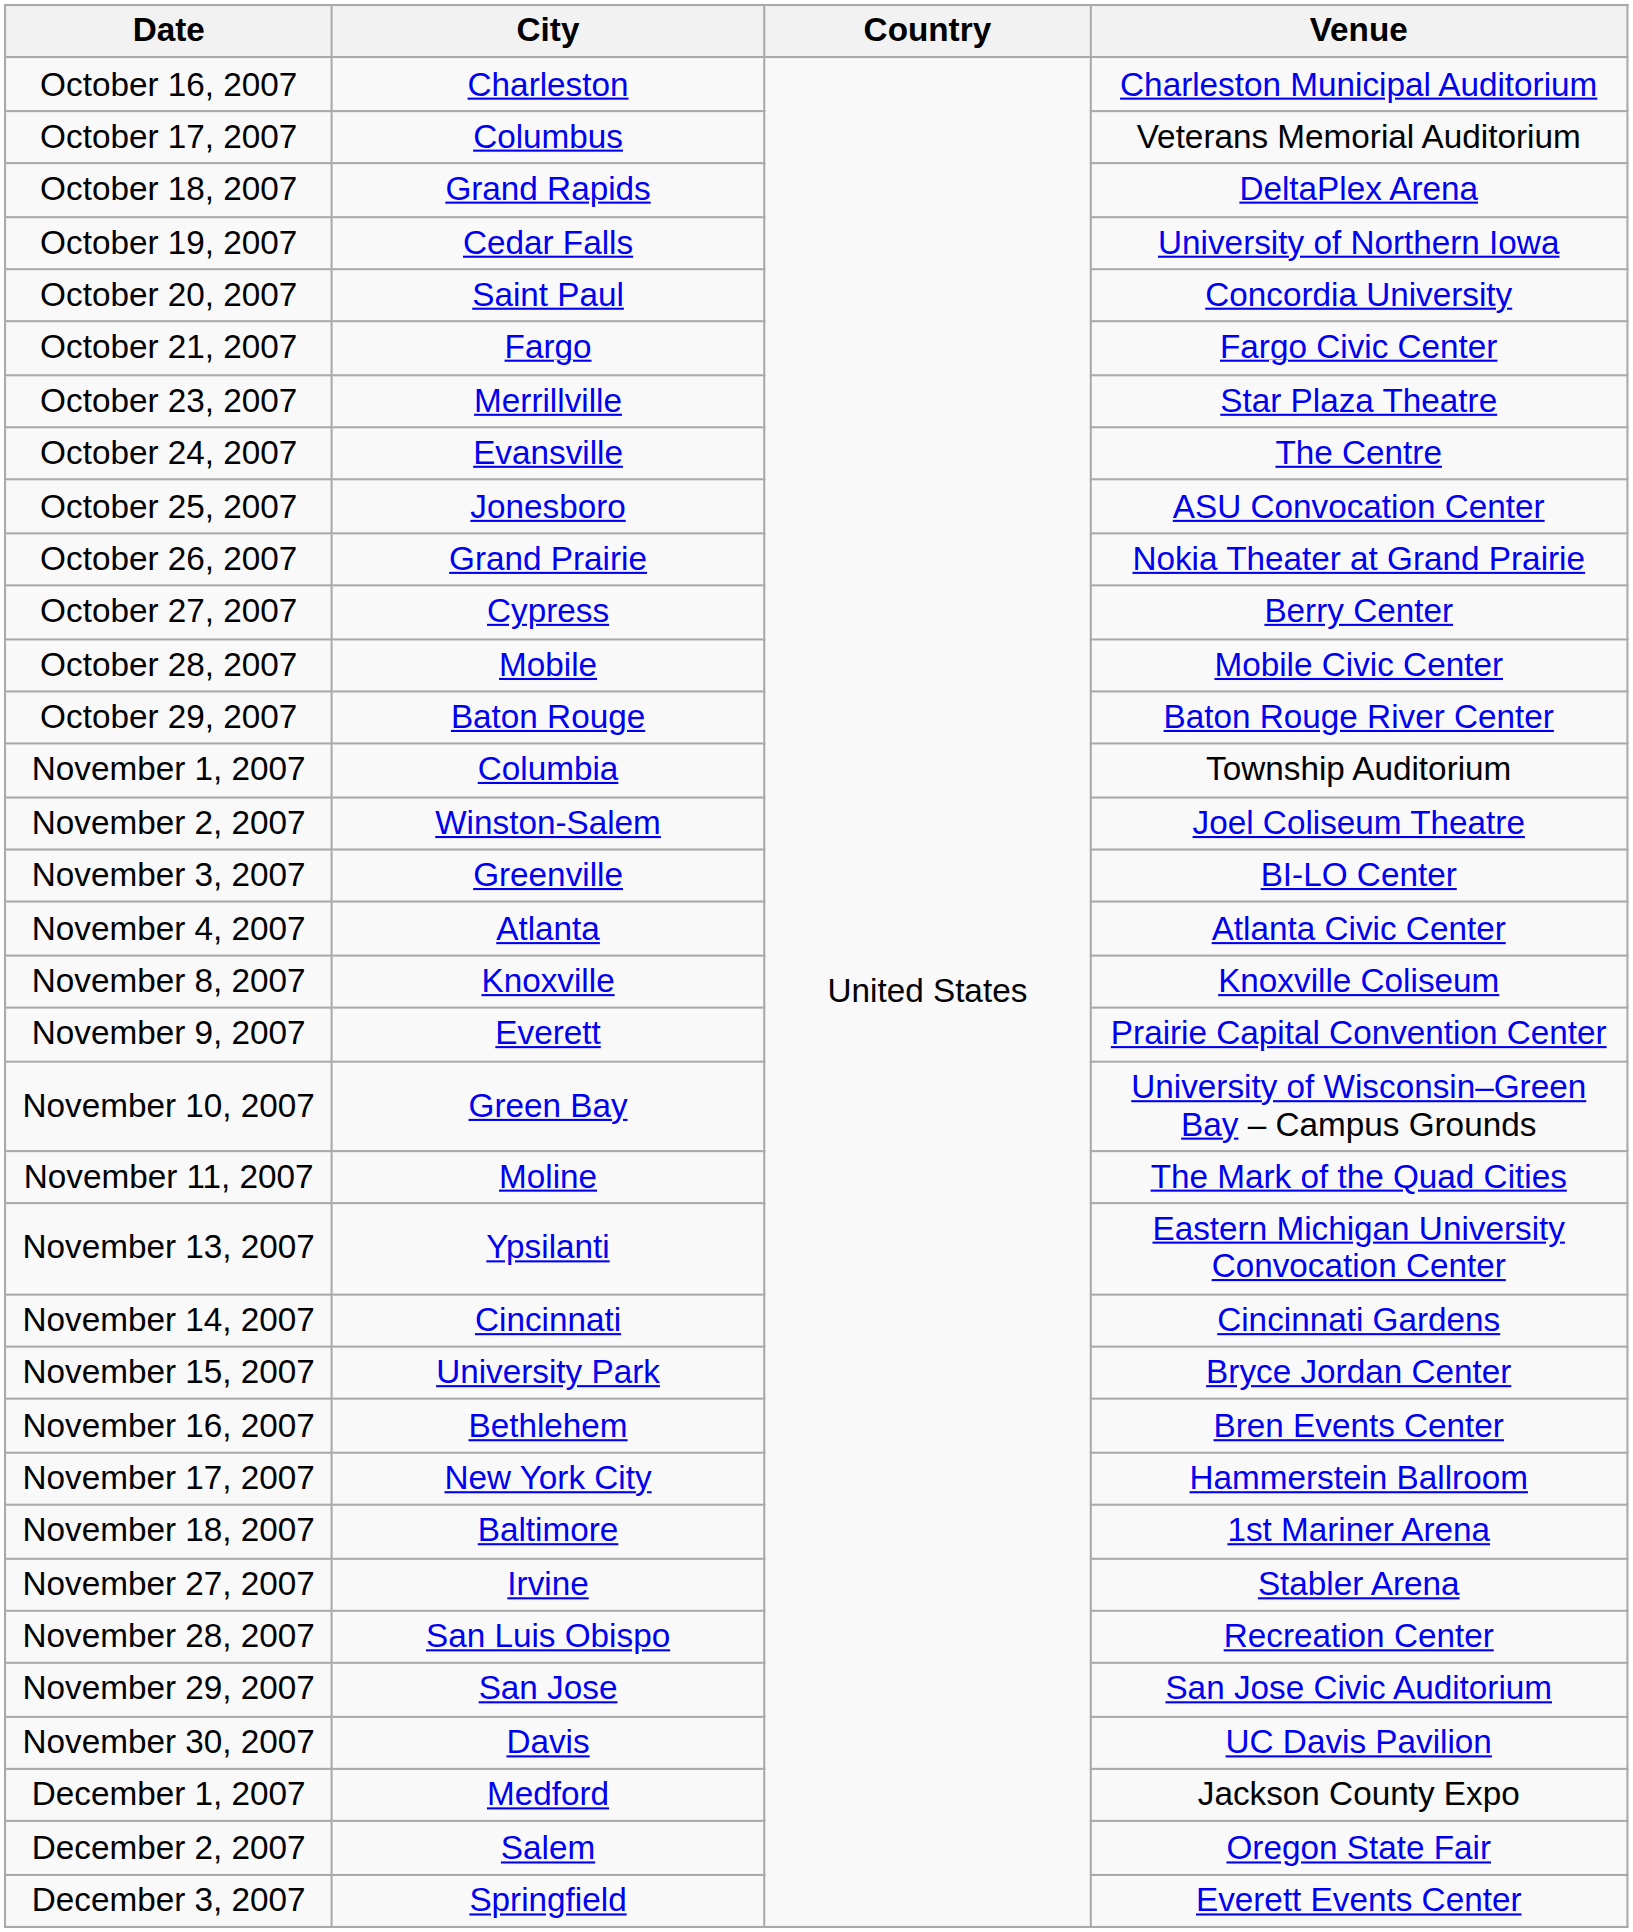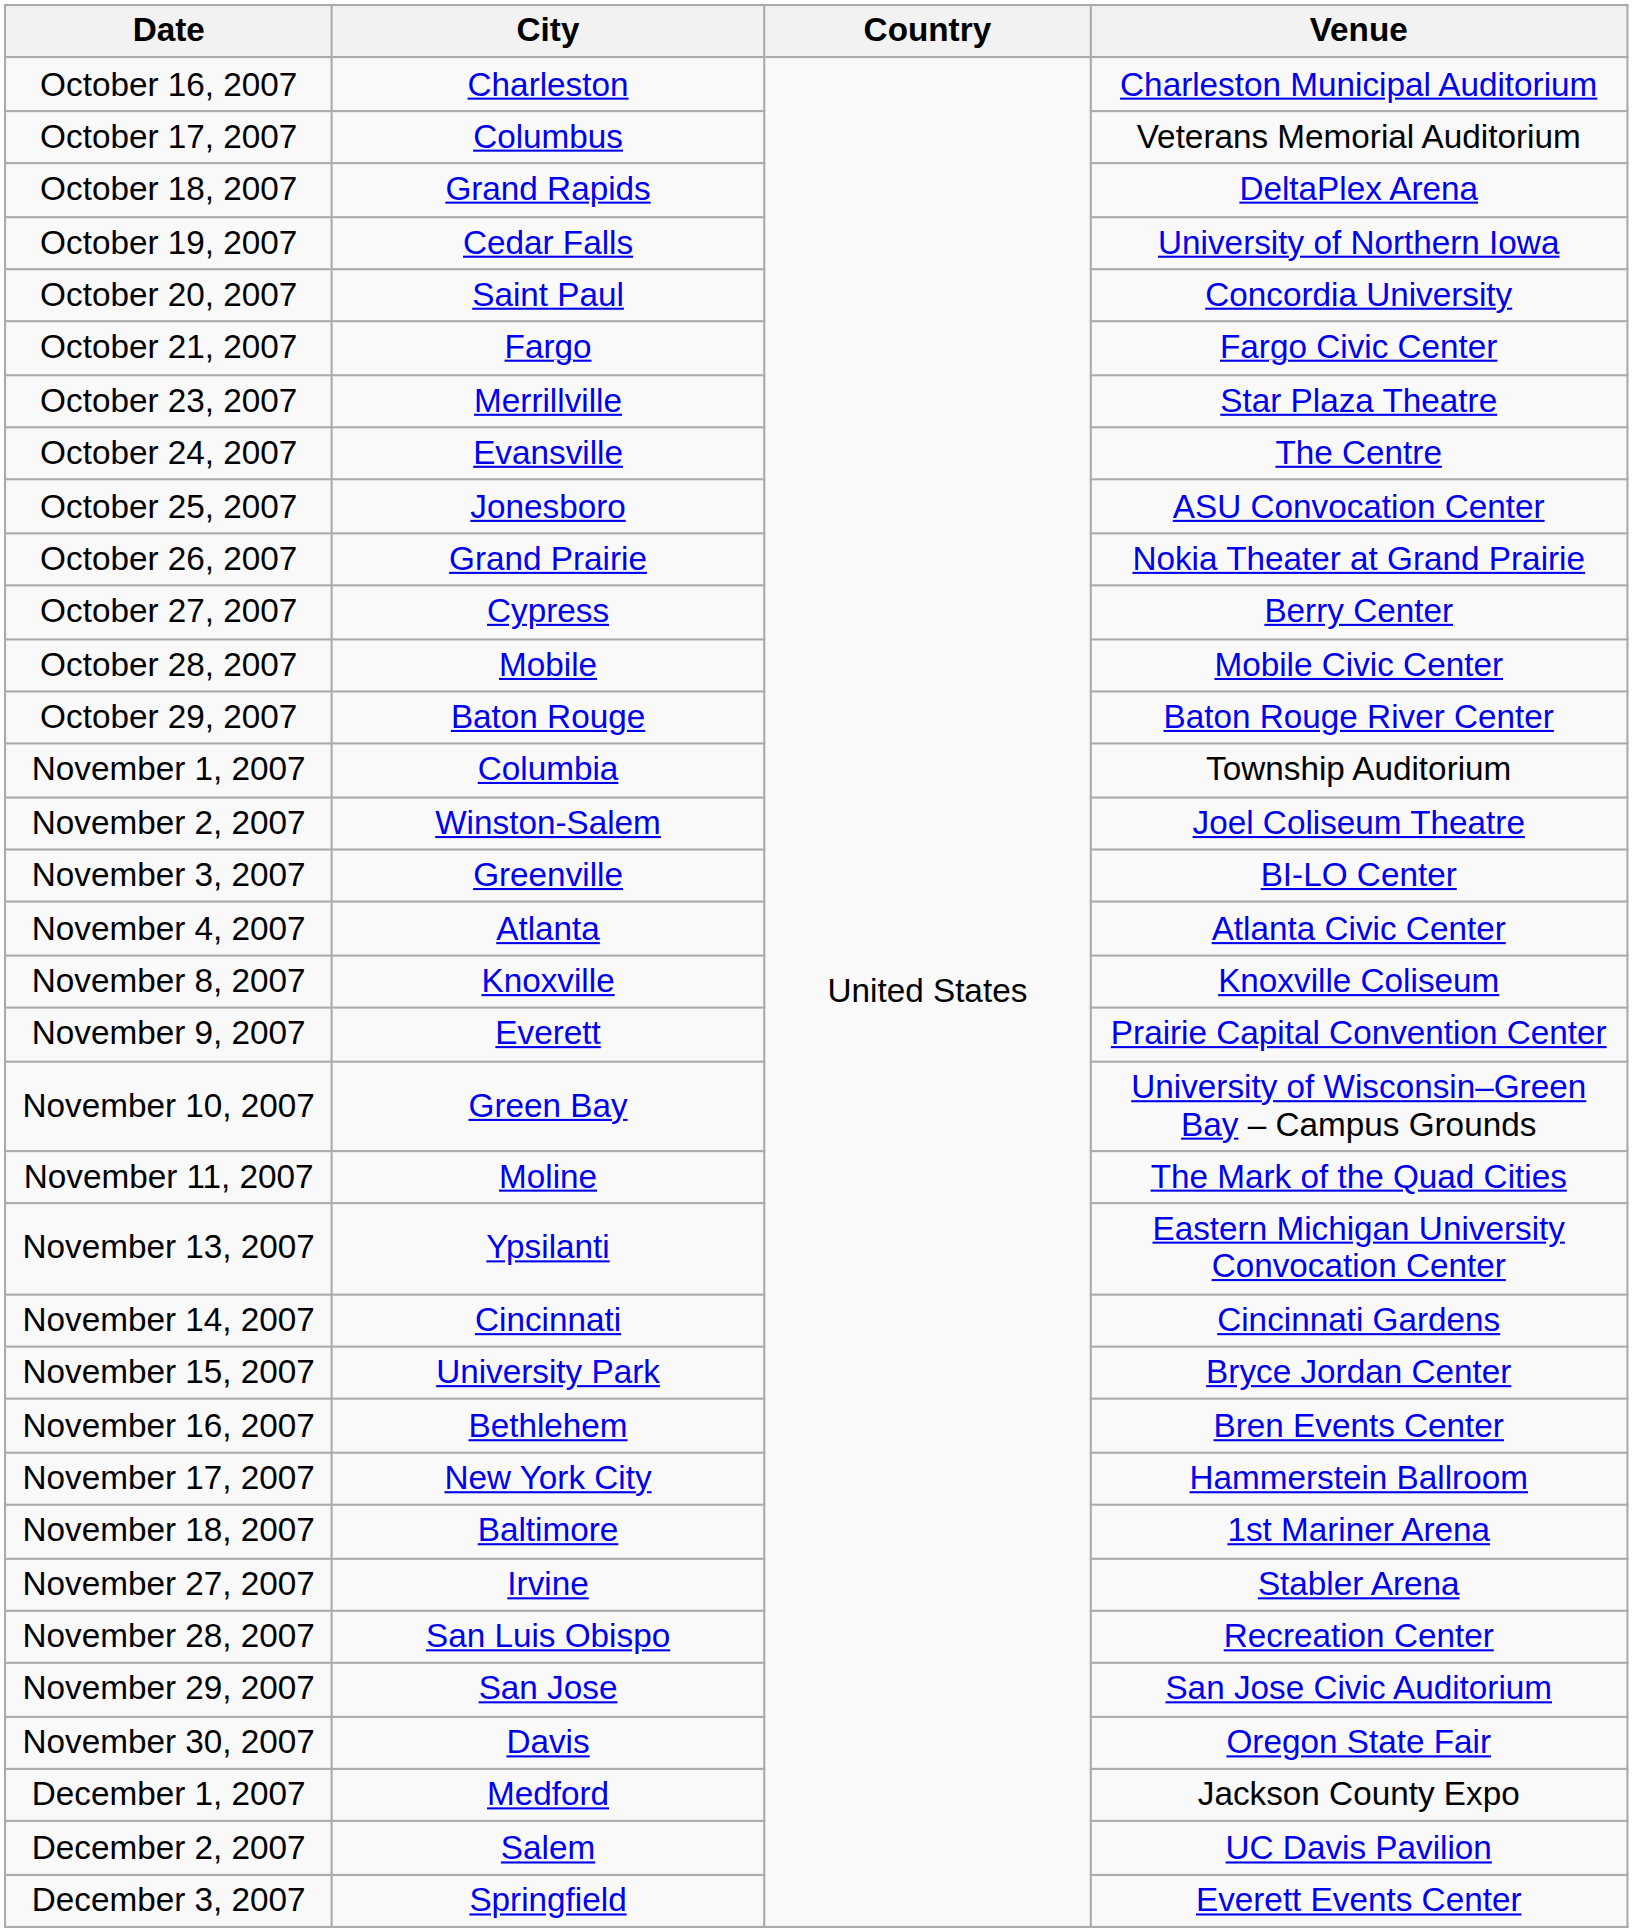 <table class="wikitable" style="text-align:center;">
 <tr>
 <th width="150">Date</th>
 <th width="200">City</th>
 <th width="150">Country</th>
 <th width="250">Venue</th>
 </tr>
 <tr>
 <td>October 16, 2007</td>
 <td><a href='#'>Charleston</a></td>
 <td rowspan="34">United States</td>
 <td><a href='#'>Charleston Municipal Auditorium</a></td>
 </tr>
 <tr>
 <td>October 17, 2007</td>
 <td><a href='#'>Columbus</a></td>
 <td>Veterans Memorial Auditorium</td>
 </tr>
 <tr>
 <td>October 18, 2007</td>
 <td><a href='#'>Grand Rapids</a></td>
 <td><a href='#'>DeltaPlex Arena</a></td>
 </tr>
 <tr>
 <td>October 19, 2007</td>
 <td><a href='#'>Cedar Falls</a></td>
 <td><a href='#'>University of Northern Iowa</a></td>
 </tr>
 <tr>
 <td>October 20, 2007</td>
 <td><a href='#'>Saint Paul</a></td>
 <td><a href='#'>Concordia University</a></td>
 </tr>
 <tr>
 <td>October 21, 2007</td>
 <td><a href='#'>Fargo</a></td>
 <td><a href='#'>Fargo Civic Center</a></td>
 </tr>
 <tr>
 <td>October 23, 2007</td>
 <td><a href='#'>Merrillville</a></td>
 <td><a href='#'>Star Plaza Theatre</a></td>
 </tr>
 <tr>
 <td>October 24, 2007</td>
 <td><a href='#'>Evansville</a></td>
 <td><a href='#'>The Centre</a></td>
 </tr>
 <tr>
 <td>October 25, 2007</td>
 <td><a href='#'>Jonesboro</a></td>
 <td><a href='#'>ASU Convocation Center</a></td>
 </tr>
 <tr>
 <td>October 26, 2007</td>
 <td><a href='#'>Grand Prairie</a></td>
 <td><a href='#'>Nokia Theater at Grand Prairie</a></td>
 </tr>
 <tr>
 <td>October 27, 2007</td>
 <td><a href='#'>Cypress</a></td>
 <td><a href='#'>Berry Center</a></td>
 </tr>
 <tr>
 <td>October 28, 2007</td>
 <td><a href='#'>Mobile</a></td>
 <td><a href='#'>Mobile Civic Center</a></td>
 </tr>
 <tr>
 <td>October 29, 2007</td>
 <td><a href='#'>Baton Rouge</a></td>
 <td><a href='#'>Baton Rouge River Center</a></td>
 </tr>
 <tr>
 <td>November 1, 2007</td>
 <td><a href='#'>Columbia</a></td>
 <td>Township Auditorium</td>
 </tr>
 <tr>
 <td>November 2, 2007</td>
 <td><a href='#'>Winston-Salem</a></td>
 <td><a href='#'>Joel Coliseum Theatre</a></td>
 </tr>
 <tr>
 <td>November 3, 2007</td>
 <td><a href='#'>Greenville</a></td>
 <td><a href='#'>BI-LO Center</a></td>
 </tr>
 <tr>
 <td>November 4, 2007</td>
 <td><a href='#'>Atlanta</a></td>
 <td><a href='#'>Atlanta Civic Center</a></td>
 </tr>
 <tr>
 <td>November 8, 2007</td>
 <td><a href='#'>Knoxville</a></td>
 <td><a href='#'>Knoxville Coliseum</a></td>
 </tr>
 <tr>
 <td>November 9, 2007</td>
 <td><a href='#'>Everett</a></td>
 <td><a href='#'>Prairie Capital Convention Center</a></td>
 </tr>
 <tr>
 <td>November 10, 2007</td>
 <td><a href='#'>Green Bay</a></td>
 <td><a href='#'>University of Wisconsin–Green Bay</a> – Campus Grounds</td>
 </tr>
 <tr>
 <td>November 11, 2007</td>
 <td><a href='#'>Moline</a></td>
 <td><a href='#'>The Mark of the Quad Cities</a></td>
 </tr>
 <tr>
 <td>November 13, 2007</td>
 <td><a href='#'>Ypsilanti</a></td>
 <td><a href='#'>Eastern Michigan University Convocation Center</a></td>
 </tr>
 <tr>
 <td>November 14, 2007</td>
 <td><a href='#'>Cincinnati</a></td>
 <td><a href='#'>Cincinnati Gardens</a></td>
 </tr>
 <tr>
 <td>November 15, 2007</td>
 <td><a href='#'>University Park</a></td>
 <td><a href='#'>Bryce Jordan Center</a></td>
 </tr>
 <tr>
 <td>November 16, 2007</td>
 <td><a href='#'>Bethlehem</a></td>
 <td><a href='#'>Bren Events Center</a></td>
 </tr>
 <tr>
 <td>November 17, 2007</td>
 <td><a href='#'>New York City</a></td>
 <td><a href='#'>Hammerstein Ballroom</a></td>
 </tr>
 <tr>
 <td>November 18, 2007</td>
 <td><a href='#'>Baltimore</a></td>
 <td><a href='#'>1st Mariner Arena</a></td>
 </tr>
 <tr>
 <td>November 27, 2007</td>
 <td><a href='#'>Irvine</a></td>
 <td><a href='#'>Stabler Arena</a></td>
 </tr>
 <tr>
 <td>November 28, 2007</td>
 <td><a href='#'>San Luis Obispo</a></td>
 <td><a href='#'>Recreation Center</a></td>
 </tr>
 <tr>
 <td>November 29, 2007</td>
 <td><a href='#'>San Jose</a></td>
 <td><a href='#'>San Jose Civic Auditorium</a></td>
 </tr>
 <tr>
 <td>November 30, 2007</td>
 <td><a href='#'>Davis</a></td>
-<td><a href='#'>UC Davis Pavilion</a></td>
+<td><a href='#'>Oregon State Fair</a></td>
 </tr>
 <tr>
 <td>December 1, 2007</td>
 <td><a href='#'>Medford</a></td>
 <td>Jackson County Expo</td>
 </tr>
 <tr>
 <td>December 2, 2007</td>
 <td><a href='#'>Salem</a></td>
-<td><a href='#'>Oregon State Fair</a></td>
+<td><a href='#'>UC Davis Pavilion</a></td>
 </tr>
 <tr>
 <td>December 3, 2007</td>
 <td><a href='#'>Springfield</a></td>
 <td><a href='#'>Everett Events Center</a></td>
 </tr>
 </table>
